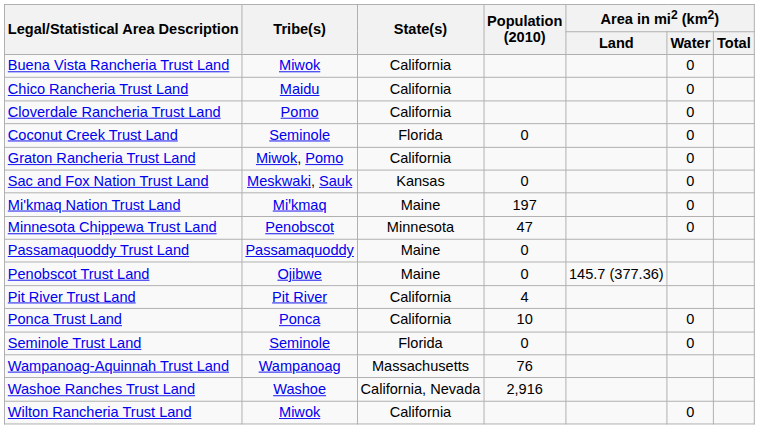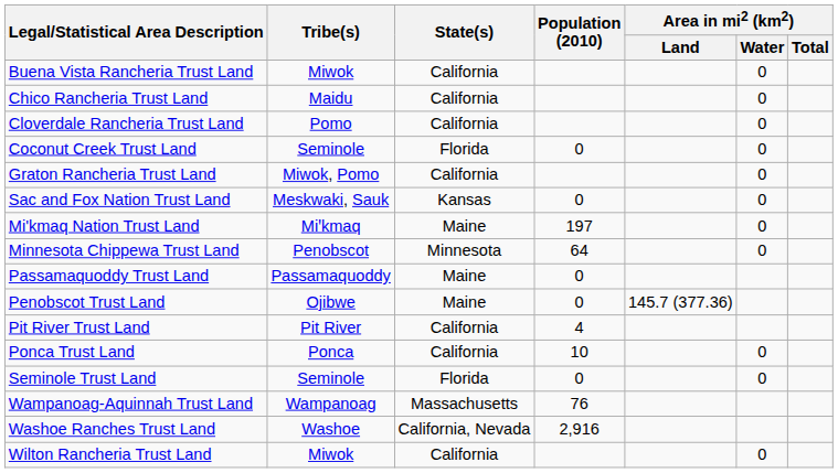 <table class="wikitable sortable" style="text-align: center;">
 <tr>
 <th rowspan="2">Legal/Statistical Area Description</th>
 <th rowspan="2">Tribe(s)</th>
 <th rowspan="2">State(s)</th>
 <th rowspan="2">Population<br>(2010)</th>
 <th colspan="3">Area in mi<sup>2</sup> (km<sup>2</sup>)</th>
 </tr>
 <tr>
 <th>Land</th>
 <th>Water</th>
 <th>Total</th>
 </tr>
 <tr>
 <td align="left"><a href='#'>Buena Vista Rancheria Trust Land</a></td>
 <td><a href='#'>Miwok</a></td>
 <td>California</td>
 <td></td>
 <td></td>
 <td>0</td>
 <td></td>
 </tr>
 <tr>
 <td align="left"><a href='#'>Chico Rancheria Trust Land</a></td>
 <td><a href='#'>Maidu</a></td>
 <td>California</td>
 <td></td>
 <td></td>
 <td>0</td>
 <td></td>
 </tr>
 <tr>
 <td align="left"><a href='#'>Cloverdale Rancheria Trust Land</a></td>
 <td><a href='#'>Pomo</a></td>
 <td>California</td>
 <td></td>
 <td></td>
 <td>0</td>
 <td></td>
 </tr>
 <tr>
 <td align="left"><a href='#'>Coconut Creek Trust Land</a></td>
 <td><a href='#'>Seminole</a></td>
 <td>Florida</td>
 <td>0</td>
 <td></td>
 <td>0</td>
 <td></td>
 </tr>
 <tr>
 <td align="left"><a href='#'>Graton Rancheria Trust Land</a></td>
 <td><a href='#'>Miwok</a>, <a href='#'>Pomo</a></td>
 <td>California</td>
 <td></td>
 <td></td>
 <td>0</td>
 <td></td>
 </tr>
 <tr>
 <td align="left"><a href='#'>Sac and Fox Nation Trust Land</a></td>
 <td><a href='#'>Meskwaki</a>, <a href='#'>Sauk</a></td>
 <td>Kansas</td>
 <td>0</td>
 <td></td>
 <td>0</td>
 <td></td>
 </tr>
 <tr>
 <td align="left"><a href='#'>Mi'kmaq Nation Trust Land</a></td>
 <td><a href='#'>Miꞌkmaq</a></td>
 <td>Maine</td>
 <td>197</td>
 <td></td>
 <td>0</td>
 <td></td>
 </tr>
 <tr>
 <td align="left"><a href='#'>Minnesota Chippewa Trust Land</a></td>
 <td><a href='#'>Penobscot</a></td>
 <td>Minnesota</td>
-<td>47</td>
+<td>64</td>
 <td></td>
 <td>0</td>
 <td></td>
 </tr>
 <tr>
 <td align="left"><a href='#'>Passamaquoddy Trust Land</a></td>
 <td><a href='#'>Passamaquoddy</a></td>
 <td>Maine</td>
 <td>0</td>
 <td></td>
 <td></td>
 <td></td>
 </tr>
 <tr>
 <td align="left"><a href='#'>Penobscot Trust Land</a></td>
 <td><a href='#'>Ojibwe</a></td>
 <td>Maine</td>
 <td>0</td>
 <td>145.7 (377.36)</td>
 <td></td>
 <td></td>
 </tr>
 <tr>
 <td align="left"><a href='#'>Pit River Trust Land</a></td>
 <td><a href='#'>Pit River</a></td>
 <td>California</td>
 <td>4</td>
 <td></td>
 <td></td>
 <td></td>
 </tr>
 <tr>
 <td align="left"><a href='#'>Ponca Trust Land</a></td>
 <td><a href='#'>Ponca</a></td>
 <td>California</td>
 <td>10</td>
 <td></td>
 <td>0</td>
 <td></td>
 </tr>
 <tr>
 <td align="left"><a href='#'>Seminole Trust Land</a></td>
 <td><a href='#'>Seminole</a></td>
 <td>Florida</td>
 <td>0</td>
 <td></td>
 <td>0</td>
 <td></td>
 </tr>
 <tr>
 <td align="left"><a href='#'>Wampanoag-Aquinnah Trust Land</a></td>
 <td><a href='#'>Wampanoag</a></td>
 <td>Massachusetts</td>
 <td>76</td>
 <td></td>
 <td></td>
 <td></td>
 </tr>
 <tr>
 <td align="left"><a href='#'>Washoe Ranches Trust Land</a></td>
 <td><a href='#'>Washoe</a></td>
 <td>California, Nevada</td>
 <td>2,916</td>
 <td></td>
 <td></td>
 <td></td>
 </tr>
 <tr>
 <td align="left"><a href='#'>Wilton Rancheria Trust Land</a></td>
 <td><a href='#'>Miwok</a></td>
 <td>California</td>
 <td></td>
 <td></td>
 <td>0</td>
 <td></td>
 </tr>
 </table>
